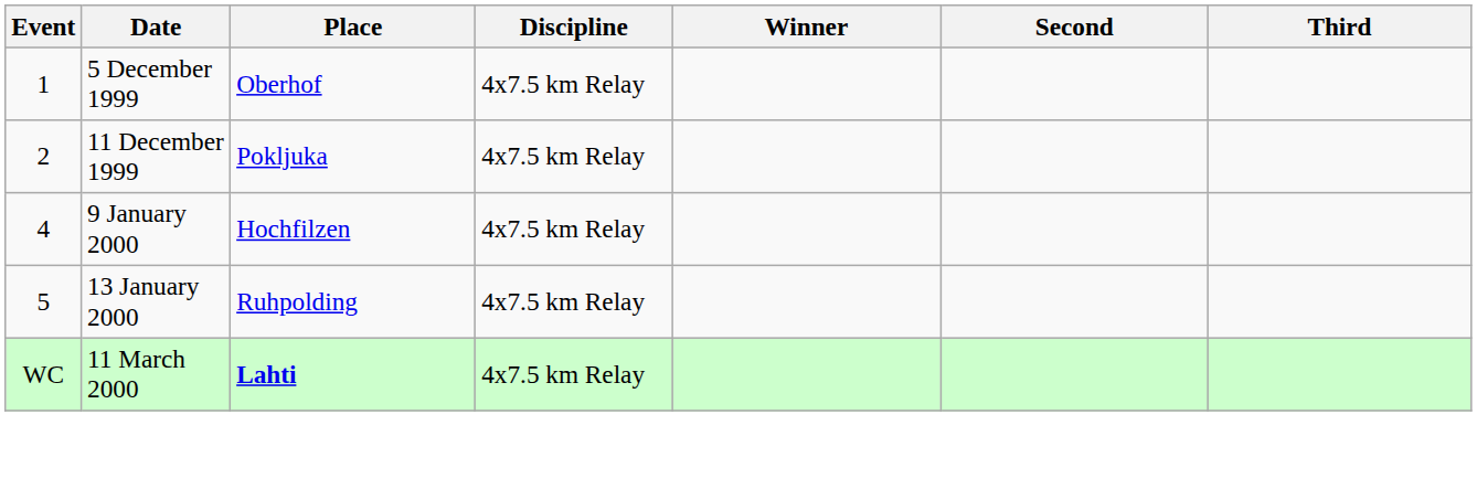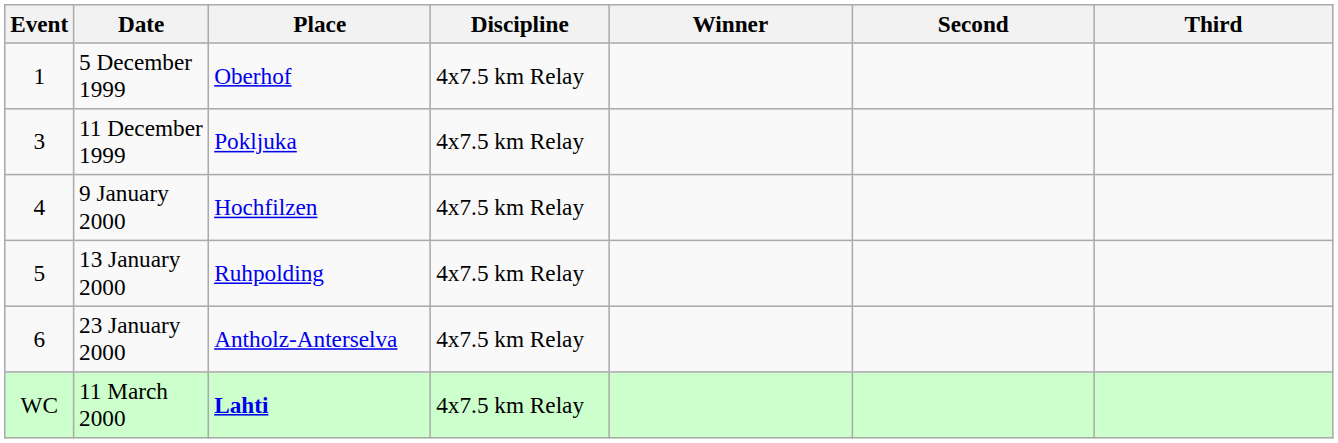 <table class="wikitable" style="font-size:95%;">
 <tr>
 <th width="30">Event</th>
 <th width="90">Date</th>
 <th width="169">Place</th>
 <th width="130">Discipline</th>
 <th width="200">Winner</th>
 <th width="200">Second</th>
 <th width="200">Third</th>
 </tr>
 <tr>
 <td align=center>1</td>
 <td>5 December 1999</td>
 <td> <a href='#'>Oberhof</a></td>
 <td>4x7.5 km Relay</td>
 <td></td>
 <td></td>
 <td></td>
 </tr>
 <tr>
-<td align=center>2</td>
+<td align=center>3</td>
 <td>11 December 1999</td>
 <td> <a href='#'>Pokljuka</a></td>
 <td>4x7.5 km Relay</td>
 <td></td>
 <td></td>
 <td></td>
 </tr>
 <tr>
 <td align=center>4</td>
 <td>9 January 2000</td>
 <td> <a href='#'>Hochfilzen</a></td>
 <td>4x7.5 km Relay</td>
 <td></td>
 <td></td>
 <td></td>
 </tr>
 <tr>
 <td align=center>5</td>
 <td>13 January 2000</td>
 <td> <a href='#'>Ruhpolding</a></td>
 <td>4x7.5 km Relay</td>
 <td></td>
 <td></td>
 <td></td>
 </tr>
+<tr>
+<td align=center>6</td>
+<td>23 January 2000</td>
+<td> <a href='#'>Antholz-Anterselva</a></td>
+<td>4x7.5 km Relay</td>
+<td></td>
+<td></td>
+<td></td>
+</tr>
 <tr style="background:#CCFFCC">
 <td align=center>WC</td>
 <td>11 March 2000</td>
 <td><strong> <a href='#'>Lahti</a></strong></td>
 <td>4x7.5 km Relay</td>
 <td></td>
 <td></td>
 <td></td>
 </tr>
 </table>
